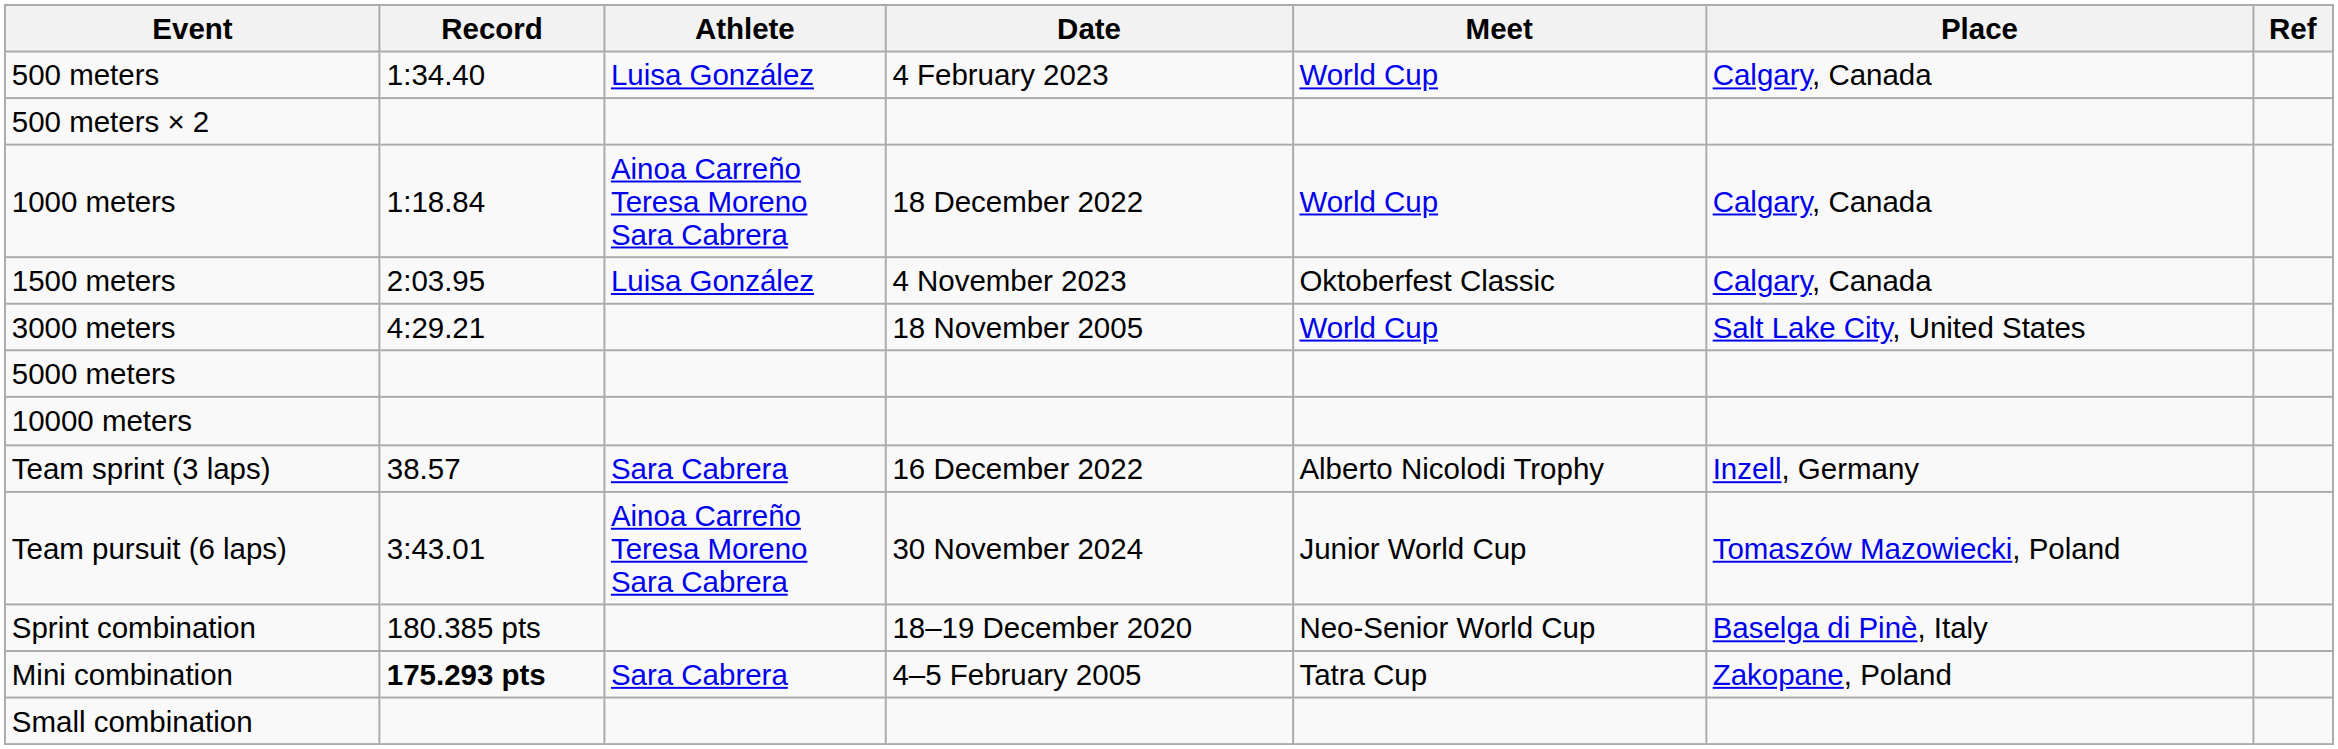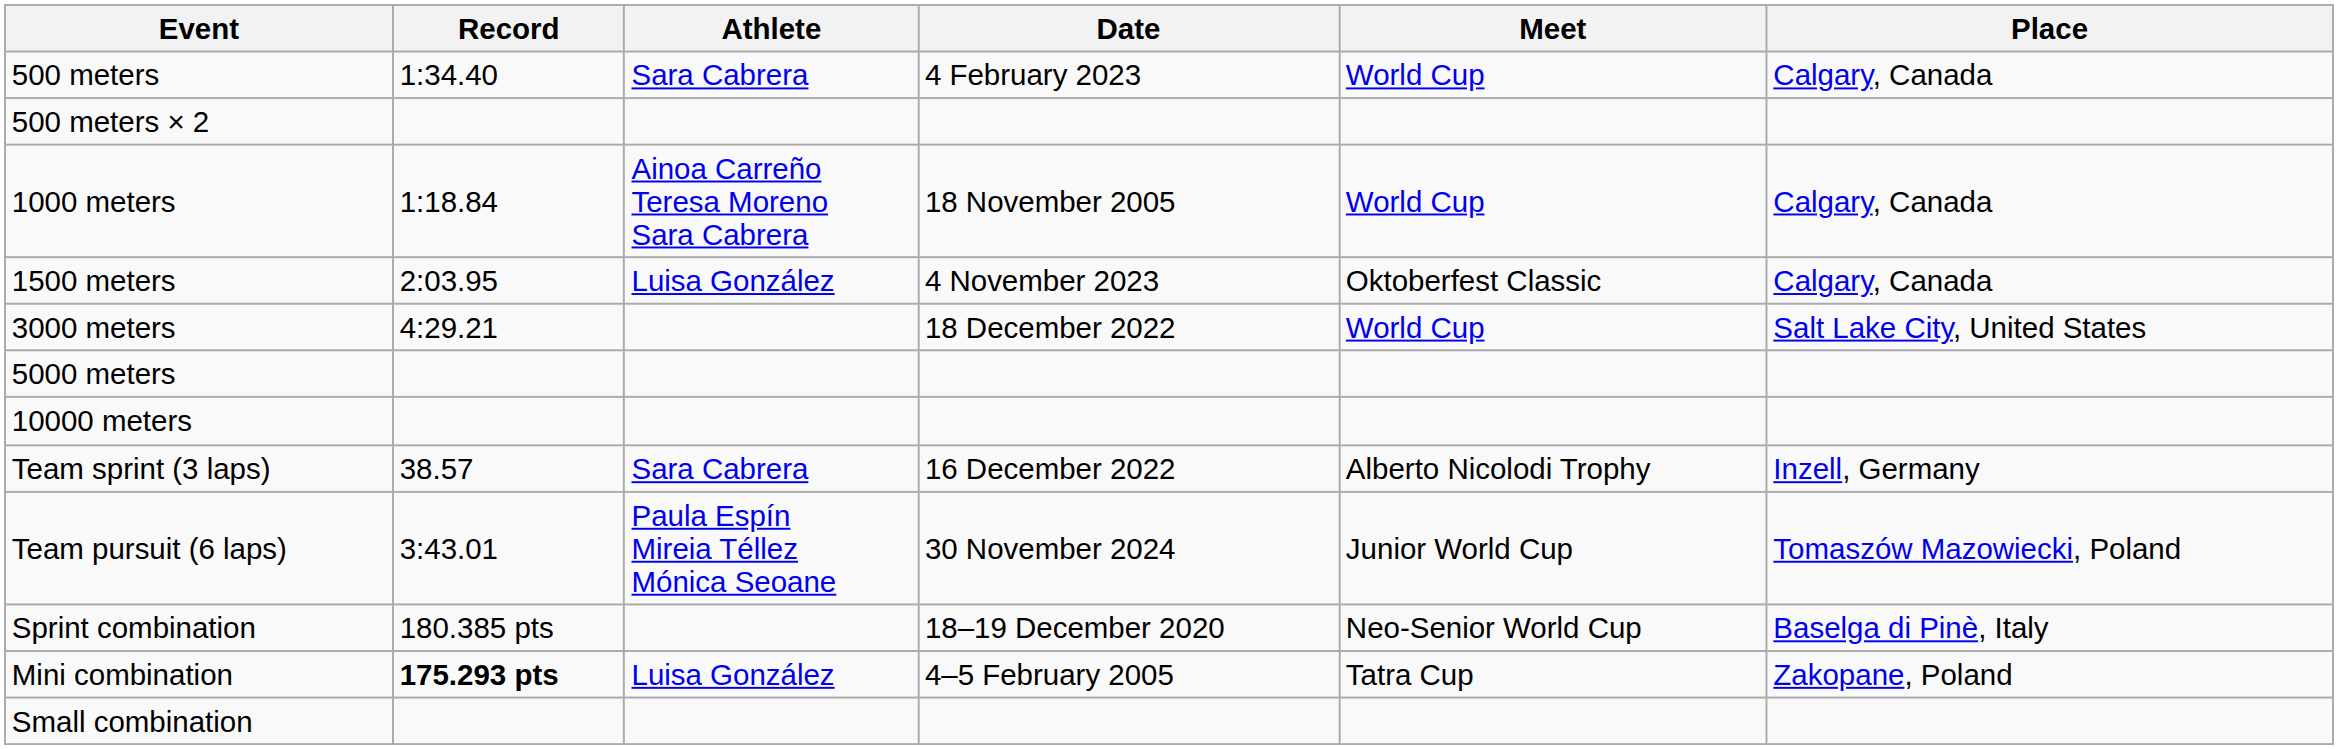 <table class="wikitable" style="font-size:95%; width: 95%;">
 <tr>
 <th>Event</th>
 <th>Record</th>
 <th>Athlete</th>
 <th>Date</th>
 <th>Meet</th>
 <th>Place</th>
-<th>Ref</th>
 </tr>
 <tr>
 <td>500 meters</td>
 <td>1:34.40</td>
-<td><a href='#'>Luisa González</a></td>
+<td><a href='#'>Sara Cabrera</a></td>
 <td>4 February 2023</td>
 <td><a href='#'>World Cup</a></td>
 <td><a href='#'>Calgary</a>, Canada</td>
-<td></td>
 </tr>
 <tr>
 <td>500 meters × 2</td>
-<td></td>
 <td></td>
 <td></td>
 <td></td>
 <td></td>
 <td></td>
 </tr>
 <tr>
 <td>1000 meters</td>
 <td>1:18.84</td>
 <td><a href='#'>Ainoa Carreño</a><br><a href='#'>Teresa Moreno</a><br><a href='#'>Sara Cabrera</a></td>
-<td>18 December 2022</td>
+<td>18 November 2005</td>
 <td><a href='#'>World Cup</a></td>
 <td><a href='#'>Calgary</a>, Canada</td>
-<td></td>
 </tr>
 <tr>
 <td>1500 meters</td>
 <td>2:03.95</td>
 <td><a href='#'>Luisa González</a></td>
 <td>4 November 2023</td>
 <td>Oktoberfest Classic</td>
 <td><a href='#'>Calgary</a>, Canada</td>
-<td></td>
 </tr>
 <tr>
 <td>3000 meters</td>
 <td>4:29.21</td>
 <td></td>
-<td>18 November 2005</td>
+<td>18 December 2022</td>
 <td><a href='#'>World Cup</a></td>
 <td><a href='#'>Salt Lake City</a>, United States</td>
-<td></td>
 </tr>
 <tr>
 <td>5000 meters</td>
-<td></td>
 <td></td>
 <td></td>
 <td></td>
 <td></td>
 <td></td>
 </tr>
 <tr>
 <td>10000 meters</td>
 <td></td>
 <td></td>
 <td></td>
 <td></td>
 <td></td>
-<td></td>
 </tr>
 <tr>
 <td>Team sprint (3 laps)</td>
 <td>38.57</td>
 <td><a href='#'>Sara Cabrera</a></td>
 <td>16 December 2022</td>
 <td>Alberto Nicolodi Trophy</td>
 <td><a href='#'>Inzell</a>, Germany</td>
-<td></td>
 </tr>
 <tr>
 <td>Team pursuit (6 laps)</td>
 <td>3:43.01</td>
-<td><a href='#'>Ainoa Carreño</a><br><a href='#'>Teresa Moreno</a><br><a href='#'>Sara Cabrera</a></td>
+<td><a href='#'>Paula Espín</a><br><a href='#'>Mireia Téllez</a><br><a href='#'>Mónica Seoane</a></td>
 <td>30 November 2024</td>
 <td>Junior World Cup</td>
 <td><a href='#'>Tomaszów Mazowiecki</a>, Poland</td>
-<td></td>
 </tr>
 <tr>
 <td>Sprint combination</td>
 <td>180.385 pts</td>
 <td></td>
 <td>18–19 December 2020</td>
 <td>Neo-Senior World Cup</td>
 <td><a href='#'>Baselga di Pinè</a>, Italy</td>
-<td></td>
 </tr>
 <tr>
 <td>Mini combination</td>
 <td><strong>175.293 pts</strong></td>
-<td><a href='#'>Sara Cabrera</a></td>
+<td><a href='#'>Luisa González</a></td>
 <td>4–5 February 2005</td>
 <td>Tatra Cup</td>
 <td><a href='#'>Zakopane</a>, Poland</td>
-<td></td>
 </tr>
 <tr>
 <td>Small combination</td>
 <td></td>
 <td></td>
 <td></td>
 <td></td>
 <td></td>
-<td></td>
 </tr>
 </table>
